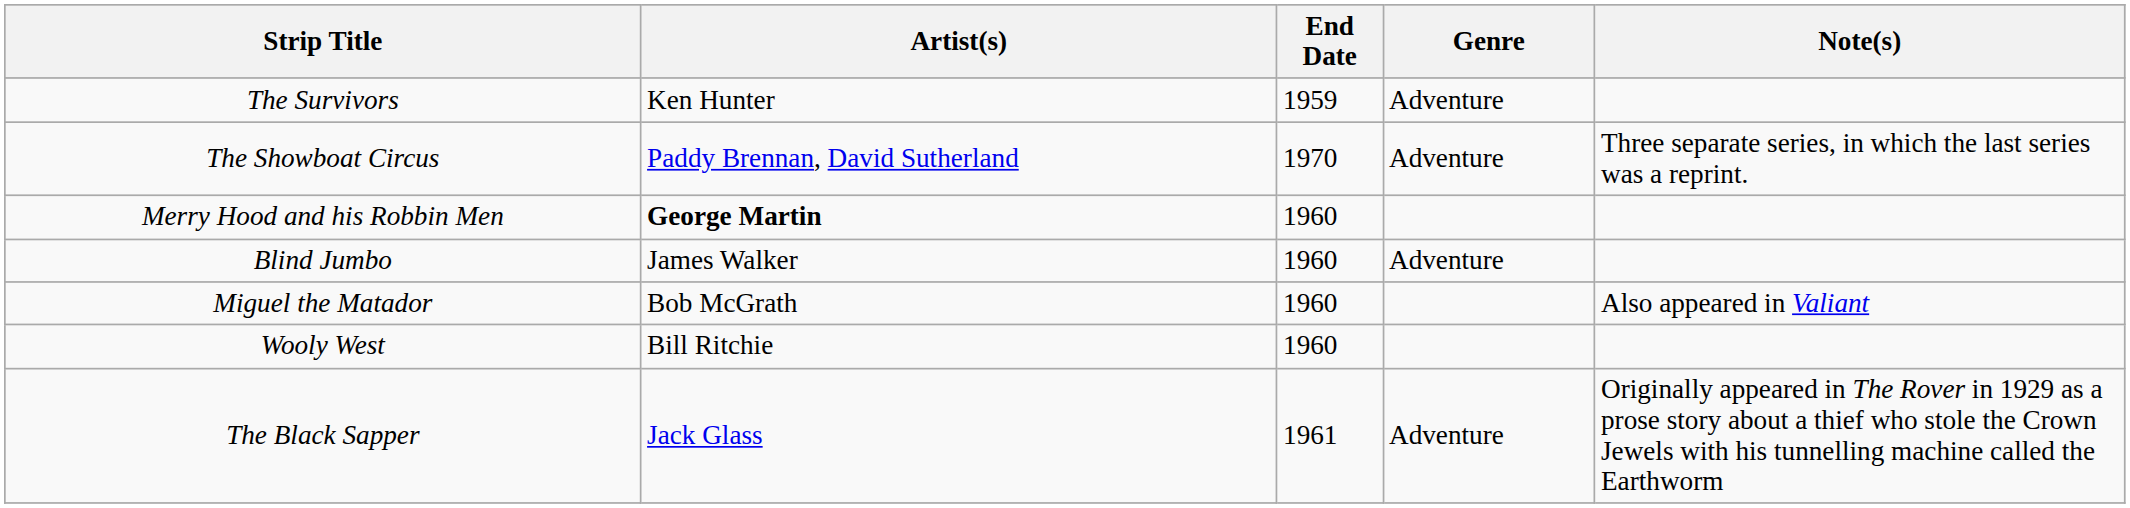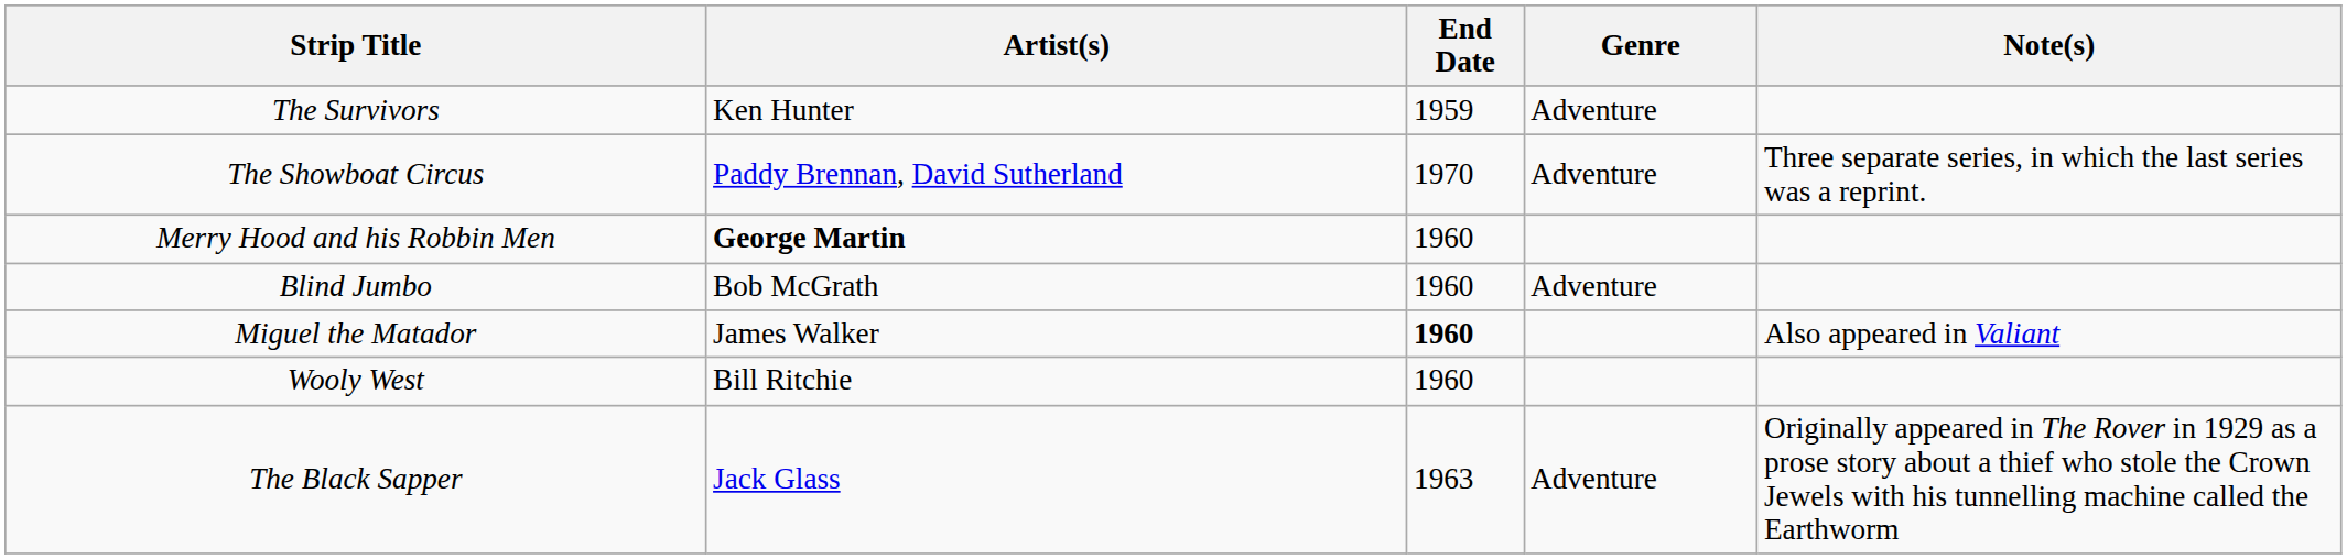 <table class="wikitable sortable">
 <tr>
 <th width=30%>Strip Title</th>
 <th width=30%>Artist(s)</th>
 <th width=5%>End Date</th>
 <th width=10%>Genre</th>
 <th width=25%>Note(s)</th>
 </tr>
 <tr>
 <td align=center><em>The Survivors</em></td>
 <td>Ken Hunter</td>
 <td>1959</td>
 <td>Adventure</td>
 <td></td>
 </tr>
 <tr>
 <td align=center><em>The Showboat Circus</em></td>
 <td><a href='#'>Paddy Brennan</a>, <a href='#'>David Sutherland</a></td>
 <td>1970</td>
 <td>Adventure</td>
 <td>Three separate series, in which the last series was a reprint.</td>
 </tr>
 <tr>
 <td align=center><em>Merry Hood and his Robbin Men</em></td>
 <td><strong>George Martin</strong></td>
 <td>1960</td>
 <td></td>
 <td></td>
 </tr>
 <tr>
 <td align=center><em>Blind Jumbo</em></td>
-<td>James Walker</td>
+<td>Bob McGrath</td>
 <td>1960</td>
 <td>Adventure</td>
 <td></td>
 </tr>
 <tr>
 <td align=center><em>Miguel the Matador</em></td>
-<td>Bob McGrath</td>
-<td>1960</td>
+<td>James Walker</td>
+<td><strong>1960</strong></td>
 <td></td>
 <td>Also appeared in <em><a href='#'>Valiant</a></em></td>
 </tr>
 <tr>
 <td align=center><em>Wooly West</em></td>
 <td>Bill Ritchie</td>
 <td>1960</td>
 <td></td>
 <td></td>
 </tr>
 <tr>
 <td align=center><em>The Black Sapper</em></td>
 <td><a href='#'>Jack Glass</a></td>
-<td>1961</td>
+<td>1963</td>
 <td>Adventure</td>
 <td>Originally appeared in <em>The Rover</em> in 1929 as a prose story about a thief who stole the Crown Jewels with his tunnelling machine called the Earthworm</td>
 </tr>
 </table>
